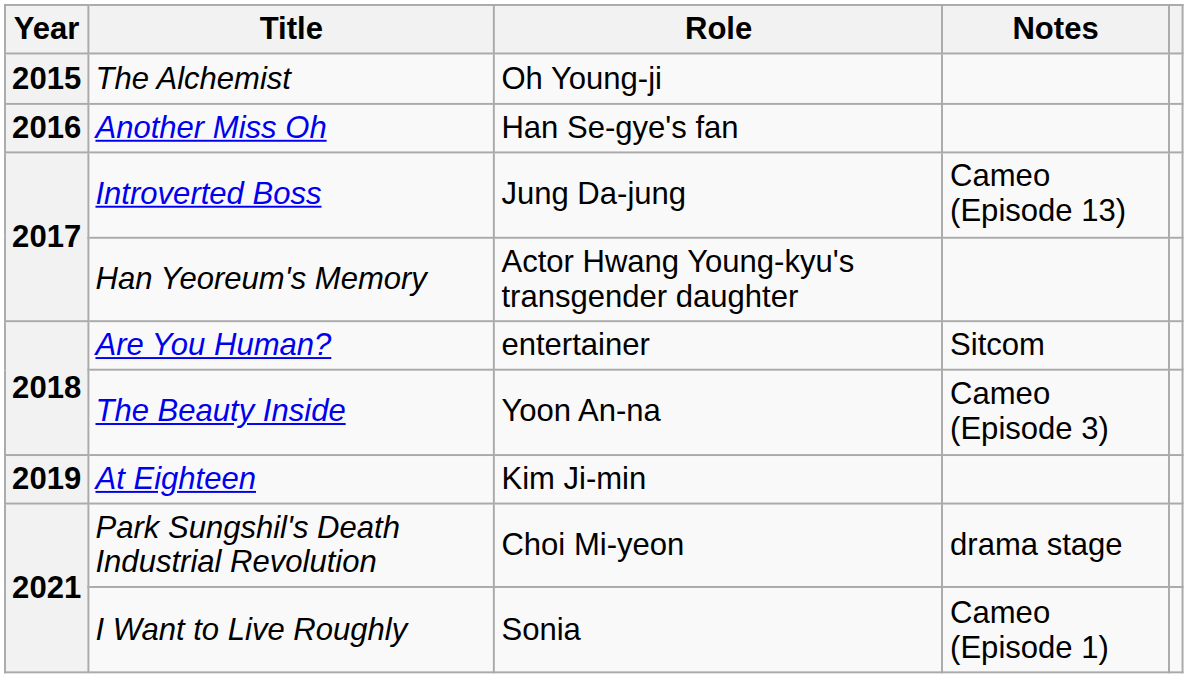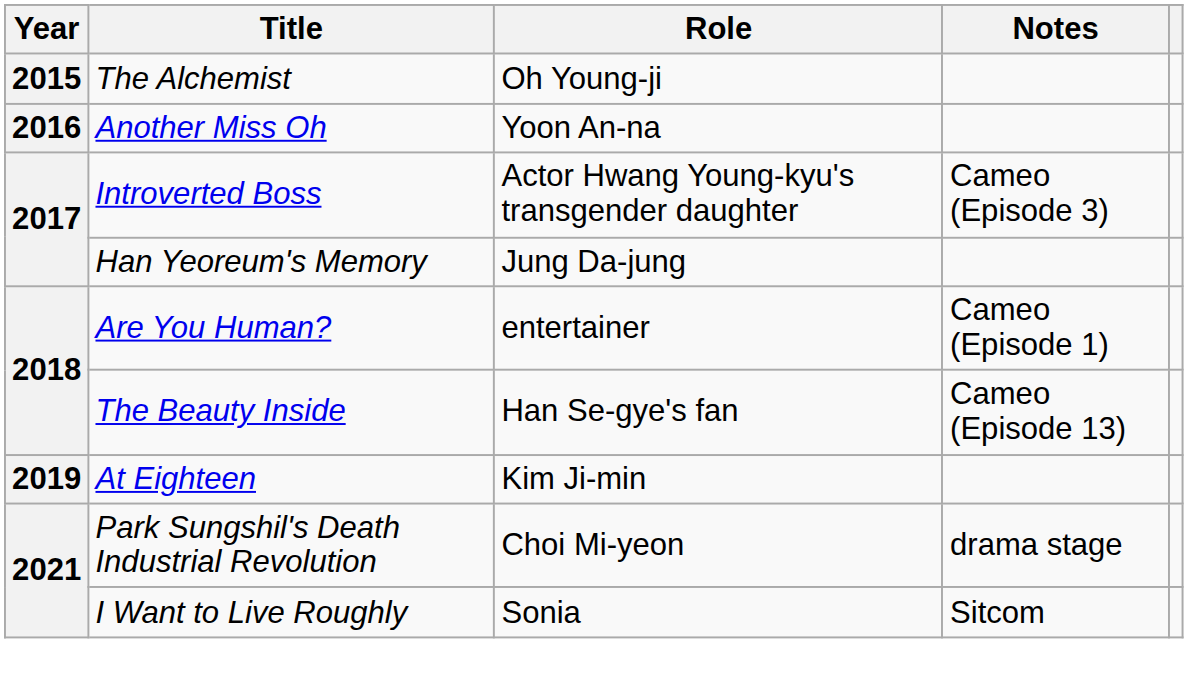 <table class="wikitable sortable plainrowheaders">
 <tr>
 <th scope="col">Year</th>
 <th scope="col">Title</th>
 <th scope="col">Role</th>
 <th scope="col">Notes</th>
 <th scope="col" class="unsortable"></th>
 </tr>
 <tr>
 <th scope="row">2015</th>
 <td><em>The Alchemist</em></td>
 <td>Oh Young-ji</td>
 <td></td>
 <td></td>
 </tr>
 <tr>
 <th scope="row">2016</th>
 <td><em><a href='#'>Another Miss Oh</a></em></td>
-<td>Han Se-gye's fan</td>
+<td>Yoon An-na</td>
 <td></td>
 <td></td>
 </tr>
 <tr>
 <th scope="row" rowspan=2>2017</th>
 <td><em><a href='#'>Introverted Boss</a></em></td>
-<td>Jung Da-jung</td>
-<td>Cameo (Episode 13)</td>
+<td>Actor Hwang Young-kyu's transgender daughter</td>
+<td>Cameo (Episode 3)</td>
 <td></td>
 </tr>
 <tr>
 <td><em>Han Yeoreum's Memory</em></td>
-<td>Actor Hwang Young-kyu's transgender daughter</td>
+<td>Jung Da-jung</td>
 <td></td>
 <td></td>
 </tr>
 <tr>
 <th scope="row" rowspan="2">2018</th>
 <td><em><a href='#'>Are You Human?</a></em></td>
 <td>entertainer</td>
-<td>Sitcom</td>
+<td>Cameo (Episode 1)</td>
 <td></td>
 </tr>
 <tr>
 <td><em><a href='#'>The Beauty Inside</a></em></td>
-<td>Yoon An-na</td>
-<td>Cameo (Episode 3)</td>
+<td>Han Se-gye's fan</td>
+<td>Cameo (Episode 13)</td>
 <td></td>
 </tr>
 <tr>
 <th scope="row">2019</th>
 <td><em><a href='#'>At Eighteen</a></em></td>
 <td>Kim Ji-min</td>
 <td></td>
 <td></td>
 </tr>
 <tr>
 <th scope="row" rowspan=2>2021</th>
 <td><em>Park Sungshil's Death Industrial Revolution</em></td>
 <td>Choi Mi-yeon</td>
 <td>drama stage</td>
 <td></td>
 </tr>
 <tr>
 <td><em>I Want to Live Roughly</em></td>
 <td>Sonia</td>
-<td>Cameo (Episode 1)</td>
+<td>Sitcom</td>
 <td></td>
 </tr>
 </table>
